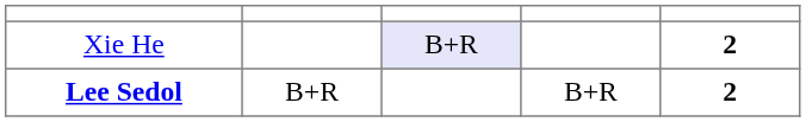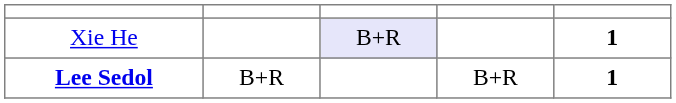 <table class="toccolours" border="1" cellpadding="4" cellspacing="0" style="border-collapse: collapse; margin:0;">
 <tr>
 <th width=125></th>
 <th width=70></th>
 <th width=70></th>
 <th width=70></th>
 <th width=70></th>
 </tr>
 <tr align=center>
 <td> <a href='#'>Xie He</a></td>
 <td></td>
 <td style="background: lavender;">B+R</td>
 <td></td>
-<td><strong>2</strong></td>
+<td><strong>1</strong></td>
 </tr>
 <tr align=center>
 <td> <strong><a href='#'>Lee Sedol</a></strong></td>
 <td>B+R</td>
 <td></td>
 <td>B+R</td>
-<td><strong>2</strong></td>
+<td><strong>1</strong></td>
 </tr>
 </table>
